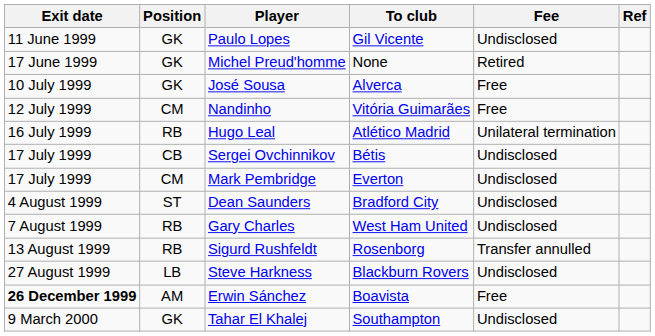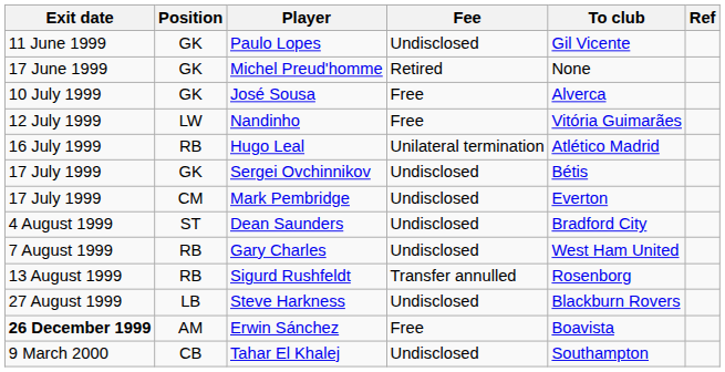 <table class="wikitable sortable">
 <tr>
 <th>Exit date</th>
 <th>Position</th>
 <th>Player</th>
+<th>Fee</th>
 <th>To club</th>
-<th>Fee</th>
 <th>Ref</th>
 </tr>
 <tr>
 <td>11 June 1999</td>
 <td style="text-align:center;">GK</td>
 <td style="text-align:left;"><a href='#'>Paulo Lopes</a></td>
+<td>Undisclosed</td>
 <td style="text-align:left;"><a href='#'>Gil Vicente</a></td>
-<td>Undisclosed</td>
 <td></td>
 </tr>
 <tr>
 <td>17 June 1999</td>
 <td style="text-align:center;">GK</td>
 <td style="text-align:left;"><a href='#'>Michel Preud'homme</a></td>
+<td>Retired</td>
 <td style="text-align:left;">None</td>
-<td>Retired</td>
 <td></td>
 </tr>
 <tr>
 <td>10 July 1999</td>
 <td style="text-align:center;">GK</td>
 <td style="text-align:left;"><a href='#'>José Sousa</a></td>
+<td>Free</td>
 <td style="text-align:left;"><a href='#'>Alverca</a></td>
-<td>Free</td>
 <td></td>
 </tr>
 <tr>
 <td>12 July 1999</td>
-<td style="text-align:center;">CM</td>
+<td style="text-align:center;">LW</td>
 <td style="text-align:left;"><a href='#'>Nandinho</a></td>
+<td>Free</td>
 <td style="text-align:left;"><a href='#'>Vitória Guimarães</a></td>
-<td>Free</td>
 <td></td>
 </tr>
 <tr>
 <td>16 July 1999</td>
 <td style="text-align:center;">RB</td>
 <td style="text-align:left;"><a href='#'>Hugo Leal</a></td>
+<td>Unilateral termination</td>
 <td style="text-align:left;"><a href='#'>Atlético Madrid</a></td>
-<td>Unilateral termination</td>
 <td></td>
 </tr>
 <tr>
 <td>17 July 1999</td>
-<td style="text-align:center;">CB</td>
+<td style="text-align:center;">GK</td>
 <td style="text-align:left;"><a href='#'>Sergei Ovchinnikov</a></td>
+<td>Undisclosed</td>
 <td style="text-align:left;"><a href='#'>Bétis</a></td>
-<td>Undisclosed</td>
 <td></td>
 </tr>
 <tr>
 <td>17 July 1999</td>
 <td style="text-align:center;">CM</td>
 <td style="text-align:left;"><a href='#'>Mark Pembridge</a></td>
+<td>Undisclosed</td>
 <td style="text-align:left;"><a href='#'>Everton</a></td>
-<td>Undisclosed</td>
 <td></td>
 </tr>
 <tr>
 <td>4 August 1999</td>
 <td style="text-align:center;">ST</td>
 <td style="text-align:left;"><a href='#'>Dean Saunders</a></td>
+<td>Undisclosed</td>
 <td style="text-align:left;"><a href='#'>Bradford City</a></td>
-<td>Undisclosed</td>
 <td></td>
 </tr>
 <tr>
 <td>7 August 1999</td>
 <td style="text-align:center;">RB</td>
 <td style="text-align:left;"><a href='#'>Gary Charles</a></td>
+<td>Undisclosed</td>
 <td style="text-align:left;"><a href='#'>West Ham United</a></td>
-<td>Undisclosed</td>
 <td></td>
 </tr>
 <tr>
 <td>13 August 1999</td>
 <td style="text-align:center;">RB</td>
 <td style="text-align:left;"><a href='#'>Sigurd Rushfeldt</a></td>
+<td>Transfer annulled</td>
 <td style="text-align:left;"><a href='#'>Rosenborg</a></td>
-<td>Transfer annulled</td>
 <td></td>
 </tr>
 <tr>
 <td>27 August 1999</td>
 <td style="text-align:center;">LB</td>
 <td style="text-align:left;"><a href='#'>Steve Harkness</a></td>
+<td>Undisclosed</td>
 <td style="text-align:left;"><a href='#'>Blackburn Rovers</a></td>
-<td>Undisclosed</td>
 <td></td>
 </tr>
 <tr>
 <td><strong>26 December 1999</strong></td>
 <td style="text-align:center;">AM</td>
 <td style="text-align:left;"><a href='#'>Erwin Sánchez</a></td>
+<td>Free</td>
 <td style="text-align:left;"><a href='#'>Boavista</a></td>
-<td>Free</td>
 <td></td>
 </tr>
 <tr>
 <td>9 March 2000</td>
-<td style="text-align:center;">GK</td>
+<td style="text-align:center;">CB</td>
 <td style="text-align:left;"><a href='#'>Tahar El Khalej</a></td>
+<td>Undisclosed</td>
 <td style="text-align:left;"><a href='#'>Southampton</a></td>
-<td>Undisclosed</td>
 <td></td>
 </tr>
 </table>
